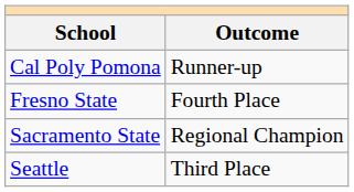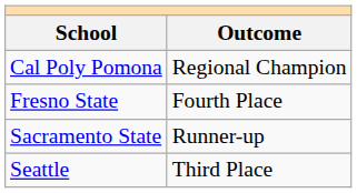 <table class="wikitable" style="float:left; margin-right:1em;">
 <tr>
 <th colspan="3" style="background:#ffdead;"></th>
 </tr>
 <tr>
 <th>School</th>
 <th>Outcome</th>
 </tr>
 <tr>
 <td><a href='#'>Cal Poly Pomona</a></td>
-<td>Runner-up</td>
+<td>Regional Champion</td>
 </tr>
 <tr>
 <td><a href='#'>Fresno State</a></td>
 <td>Fourth Place</td>
 </tr>
 <tr>
 <td><a href='#'>Sacramento State</a></td>
-<td>Regional Champion</td>
+<td>Runner-up</td>
 </tr>
 <tr>
 <td><a href='#'>Seattle</a></td>
 <td>Third Place</td>
 </tr>
 </table>
